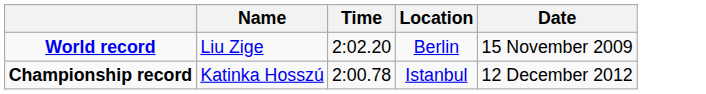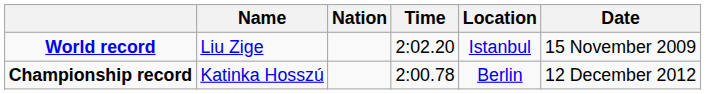 <table class=wikitable style=text-align:center>
 <tr>
 <th></th>
 <th>Name</th>
+<th>Nation</th>
 <th>Time</th>
 <th>Location</th>
 <th>Date</th>
 </tr>
 <tr>
 <td><strong><a href='#'>World record</a></strong></td>
 <td align=left><a href='#'>Liu Zige</a></td>
+<td align=left></td>
 <td align=left>2:02.20</td>
-<td><a href='#'>Berlin</a></td>
+<td><a href='#'>Istanbul</a></td>
 <td>15 November 2009</td>
 </tr>
 <tr>
 <td><strong>Championship record</strong></td>
 <td align=left><a href='#'>Katinka Hosszú</a></td>
+<td align=left></td>
 <td align=left>2:00.78</td>
-<td><a href='#'>Istanbul</a></td>
+<td><a href='#'>Berlin</a></td>
 <td>12 December 2012</td>
 </tr>
 </table>
